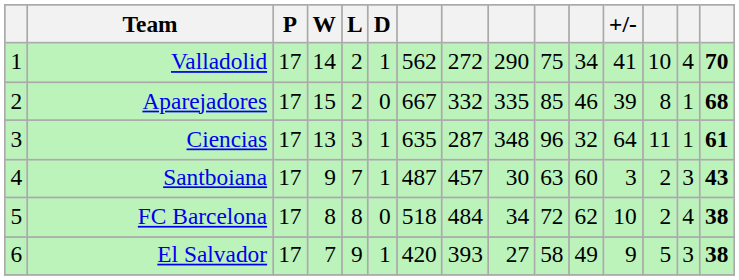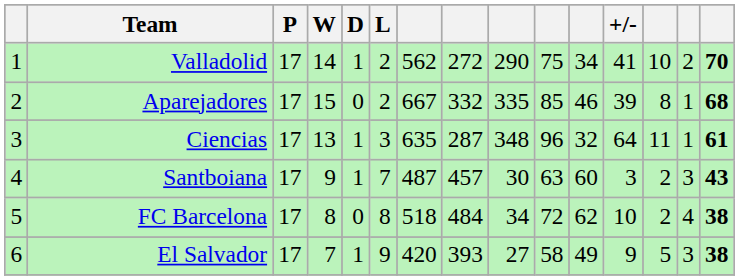 <table class="wikitable sortable col2izq" style="text-align: right; font-size: 85%">
 <tr>
 <th></th>
 <th style=min-width:10em>Team</th>
 <th>P</th>
 <th>W</th>
+<th>D</th>
 <th>L</th>
-<th>D</th>
 <th></th>
 <th></th>
 <th></th>
 <th></th>
 <th></th>
 <th>+/-</th>
 <th></th>
 <th></th>
 <th></th>
 </tr>
 <tr style="background:#BBF3BB;">
 <td>1</td>
 <td><a href='#'>Valladolid</a></td>
 <td>17</td>
 <td>14</td>
+<td>1</td>
 <td>2</td>
-<td>1</td>
 <td>562</td>
 <td>272</td>
 <td>290</td>
 <td>75</td>
 <td>34</td>
 <td>41</td>
 <td>10</td>
-<td>4</td>
+<td>2</td>
 <td><strong>70</strong></td>
 </tr>
 <tr style="background:#BBF3BB;">
 <td>2</td>
 <td><a href='#'>Aparejadores</a></td>
 <td>17</td>
 <td>15</td>
+<td>0</td>
 <td>2</td>
-<td>0</td>
 <td>667</td>
 <td>332</td>
 <td>335</td>
 <td>85</td>
 <td>46</td>
 <td>39</td>
 <td>8</td>
 <td>1</td>
 <td><strong>68</strong></td>
 </tr>
 <tr style="background:#BBF3BB;">
 <td>3</td>
 <td><a href='#'>Ciencias</a></td>
 <td>17</td>
 <td>13</td>
+<td>1</td>
 <td>3</td>
-<td>1</td>
 <td>635</td>
 <td>287</td>
 <td>348</td>
 <td>96</td>
 <td>32</td>
 <td>64</td>
 <td>11</td>
 <td>1</td>
 <td><strong>61</strong></td>
 </tr>
 <tr style="background:#BBF3BB;">
 <td>4</td>
 <td><a href='#'>Santboiana</a></td>
 <td>17</td>
 <td>9</td>
+<td>1</td>
 <td>7</td>
-<td>1</td>
 <td>487</td>
 <td>457</td>
 <td>30</td>
 <td>63</td>
 <td>60</td>
 <td>3</td>
 <td>2</td>
 <td>3</td>
 <td><strong>43</strong></td>
 </tr>
 <tr style="background:#BBF3BB;">
 <td>5</td>
 <td><a href='#'>FC Barcelona</a></td>
 <td>17</td>
 <td>8</td>
+<td>0</td>
 <td>8</td>
-<td>0</td>
 <td>518</td>
 <td>484</td>
 <td>34</td>
 <td>72</td>
 <td>62</td>
 <td>10</td>
 <td>2</td>
 <td>4</td>
 <td><strong>38</strong></td>
 </tr>
 <tr style="background:#BBF3BB;">
 <td>6</td>
 <td><a href='#'>El Salvador</a></td>
 <td>17</td>
 <td>7</td>
+<td>1</td>
 <td>9</td>
-<td>1</td>
 <td>420</td>
 <td>393</td>
 <td>27</td>
 <td>58</td>
 <td>49</td>
 <td>9</td>
 <td>5</td>
 <td>3</td>
 <td><strong>38</strong></td>
 </tr>
 </table>
